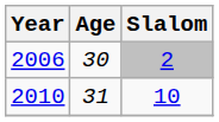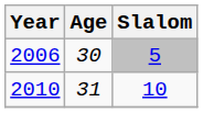 <table class=wikitable style="text-align:center">
 <tr>
 <th>Year</th>
 <th>Age</th>
 <th>Slalom</th>
 </tr>
 <tr>
 <td><a href='#'>2006</a></td>
 <td><em>30</em></td>
-<td style="background:silver;"><a href='#'>2</a></td>
+<td style="background:silver;"><a href='#'>5</a></td>
 </tr>
 <tr>
 <td><a href='#'>2010</a></td>
 <td><em>31</em></td>
 <td><a href='#'>10</a></td>
 </tr>
 <tr>
 </tr>
 </table>
